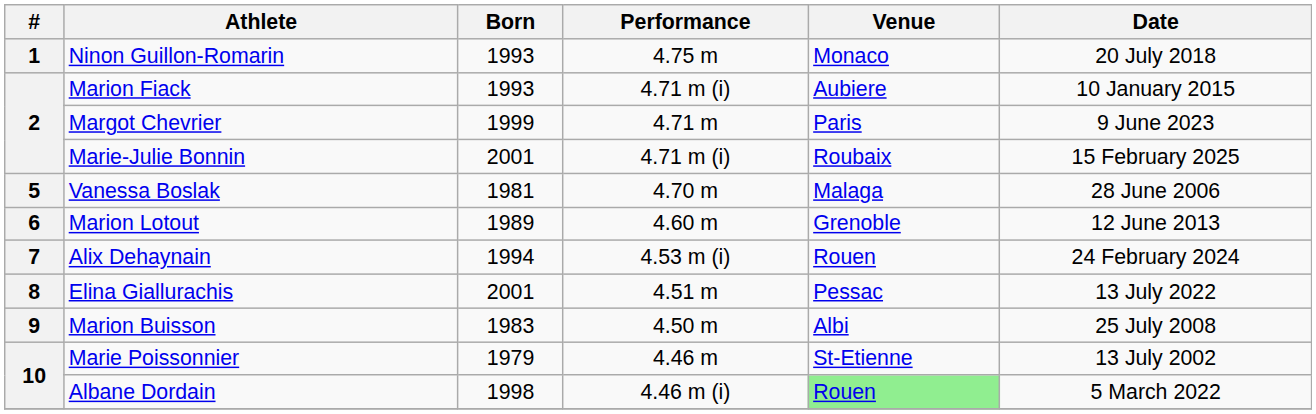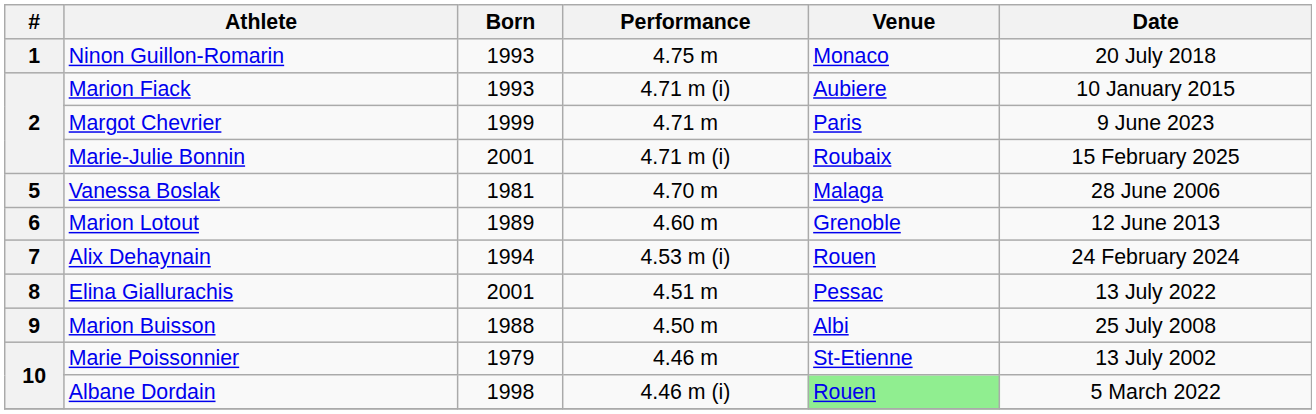 <table class="wikitable" width=100% style="font-size:90%; text-align:center;">
 <tr>
 <th>#</th>
 <th>Athlete</th>
 <th>Born</th>
 <th>Performance</th>
 <th>Venue</th>
 <th>Date</th>
 </tr>
 <tr>
 <th>1</th>
 <td align=left><a href='#'>Ninon Guillon-Romarin</a></td>
 <td>1993</td>
 <td>4.75 m</td>
 <td align=left> <a href='#'>Monaco</a></td>
 <td>20 July 2018</td>
 </tr>
 <tr>
 <th rowspan=3>2</th>
 <td align=left><a href='#'>Marion Fiack</a></td>
 <td>1993</td>
 <td>4.71 m (i)</td>
 <td align=left> <a href='#'>Aubiere</a></td>
 <td>10 January 2015</td>
 </tr>
 <tr>
 <td align=left><a href='#'>Margot Chevrier</a></td>
 <td>1999</td>
 <td>4.71 m</td>
 <td align=left> <a href='#'>Paris</a></td>
 <td>9 June 2023</td>
 </tr>
 <tr>
 <td align=left><a href='#'>Marie-Julie Bonnin</a></td>
 <td>2001</td>
 <td>4.71 m (i)</td>
 <td align=left> <a href='#'>Roubaix</a></td>
 <td>15 February 2025</td>
 </tr>
 <tr>
 <th>5</th>
 <td align=left><a href='#'>Vanessa Boslak</a></td>
 <td>1981</td>
 <td>4.70 m</td>
 <td align=left> <a href='#'>Malaga</a></td>
 <td>28 June 2006</td>
 </tr>
 <tr>
 <th>6</th>
 <td align=left><a href='#'>Marion Lotout</a></td>
 <td>1989</td>
 <td>4.60 m</td>
 <td align=left> <a href='#'>Grenoble</a></td>
 <td>12 June 2013</td>
 </tr>
 <tr>
 <th>7</th>
 <td align=left><a href='#'>Alix Dehaynain</a></td>
 <td>1994</td>
 <td>4.53 m (i)</td>
 <td align=left> <a href='#'>Rouen</a></td>
 <td>24 February 2024</td>
 </tr>
 <tr>
 <th>8</th>
 <td align=left><a href='#'>Elina Giallurachis</a></td>
 <td>2001</td>
 <td>4.51 m</td>
 <td align=left> <a href='#'>Pessac</a></td>
 <td>13 July 2022</td>
 </tr>
 <tr>
 <th>9</th>
 <td align=left><a href='#'>Marion Buisson</a></td>
-<td>1983</td>
+<td>1988</td>
 <td>4.50 m</td>
 <td align=left> <a href='#'>Albi</a></td>
 <td>25 July 2008</td>
 </tr>
 <tr>
 <th rowspan=2>10</th>
 <td align = left><a href='#'>Marie Poissonnier</a></td>
 <td>1979</td>
 <td>4.46 m</td>
 <td align=left> <a href='#'>St-Etienne</a></td>
 <td>13 July 2002</td>
 </tr>
 <tr>
 <td align=left><a href='#'>Albane Dordain</a></td>
 <td>1998</td>
 <td>4.46 m (i)</td>
 <td align=left style="background: lightgreen;"> <a href='#'>Rouen</a></td>
 <td>5 March 2022</td>
 </tr>
 <tr>
 </tr>
 </table>
